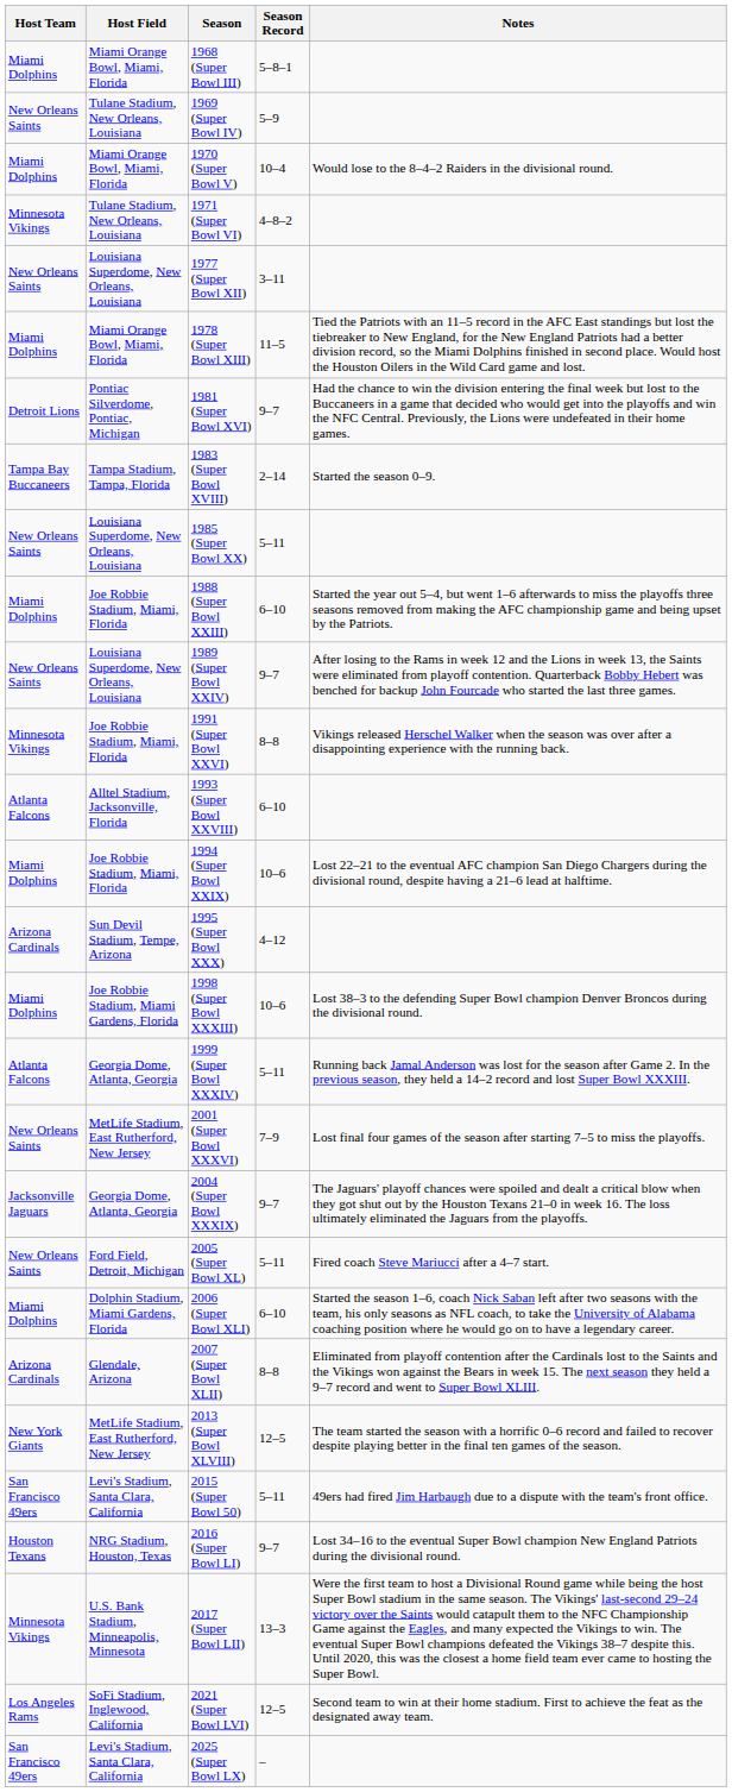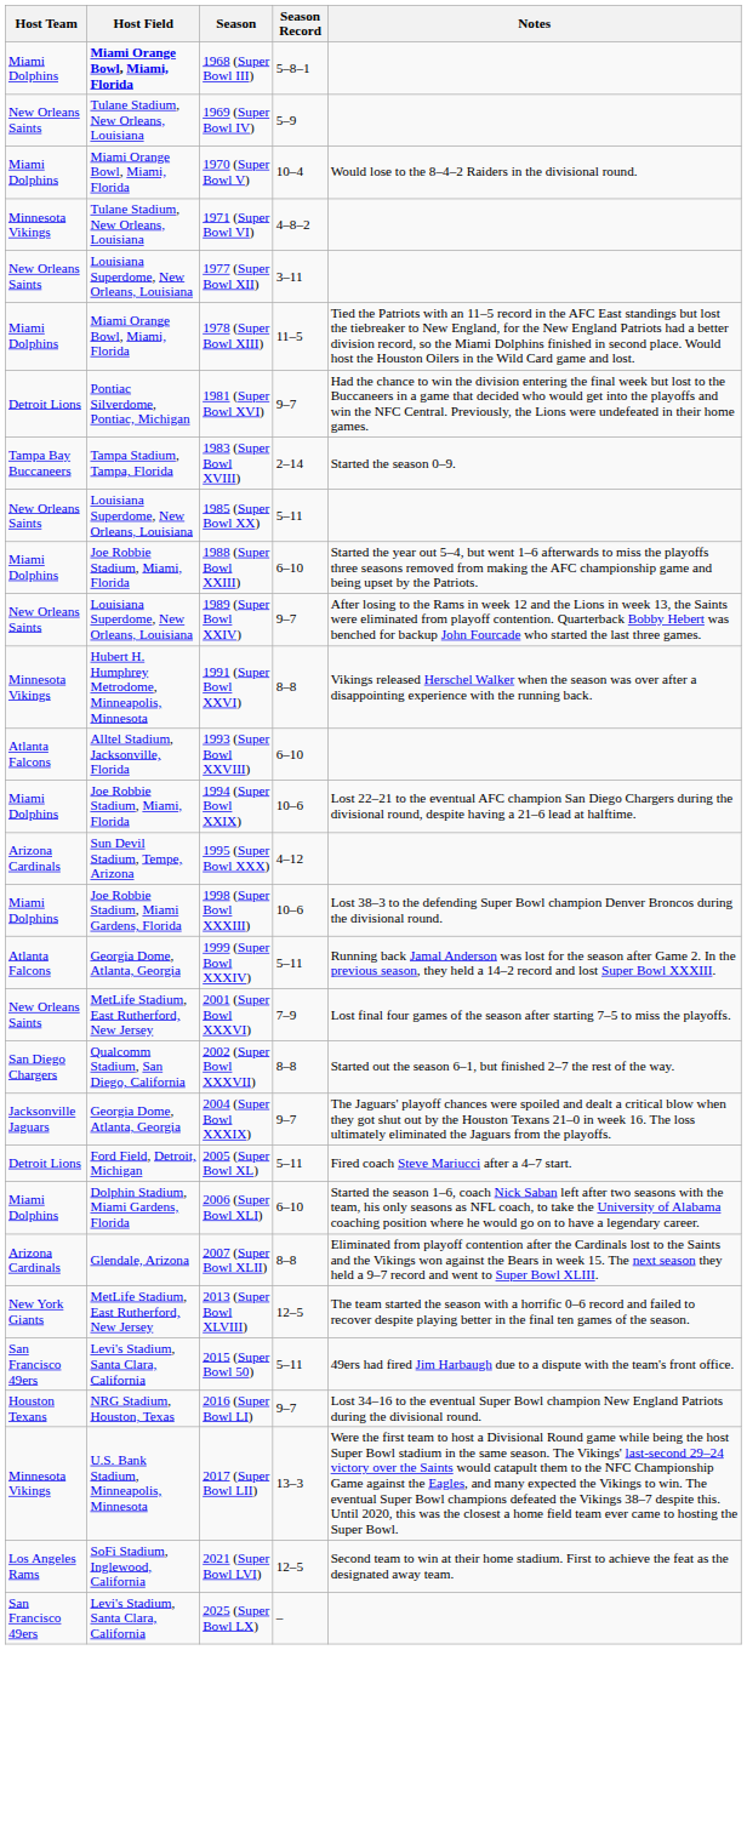 <table class="wikitable">
 <tr>
 <th>Host Team</th>
 <th>Host Field</th>
 <th>Season</th>
 <th>Season Record</th>
 <th>Notes</th>
 </tr>
 <tr>
 <td><a href='#'>Miami Dolphins</a></td>
-<td><a href='#'>Miami Orange Bowl</a>, <a href='#'>Miami, Florida</a></td>
+<td><strong><a href='#'>Miami Orange Bowl</a>, <a href='#'>Miami, Florida</a></strong></td>
 <td><a href='#'>1968</a> (<a href='#'>Super Bowl III</a>)</td>
 <td>5–8–1</td>
 <td></td>
 </tr>
 <tr>
 <td><a href='#'>New Orleans Saints</a></td>
 <td><a href='#'>Tulane Stadium</a>, <a href='#'>New Orleans, Louisiana</a></td>
 <td><a href='#'>1969</a> (<a href='#'>Super Bowl IV</a>)</td>
 <td>5–9</td>
 <td></td>
 </tr>
 <tr>
 <td><a href='#'>Miami Dolphins</a></td>
 <td><a href='#'>Miami Orange Bowl</a>, <a href='#'>Miami, Florida</a></td>
 <td><a href='#'>1970</a> (<a href='#'>Super Bowl V</a>)</td>
 <td>10–4</td>
 <td>Would lose to the 8–4–2 Raiders in the divisional round.</td>
 </tr>
 <tr>
 <td><a href='#'>Minnesota Vikings</a></td>
 <td><a href='#'>Tulane Stadium</a>, <a href='#'>New Orleans, Louisiana</a></td>
 <td><a href='#'>1971</a> (<a href='#'>Super Bowl VI</a>)</td>
 <td>4–8–2</td>
 <td></td>
 </tr>
 <tr>
 <td><a href='#'>New Orleans Saints</a></td>
 <td><a href='#'>Louisiana Superdome</a>, <a href='#'>New Orleans, Louisiana</a></td>
 <td><a href='#'>1977</a> (<a href='#'>Super Bowl XII</a>)</td>
 <td>3–11</td>
 <td></td>
 </tr>
 <tr>
 <td><a href='#'>Miami Dolphins</a></td>
 <td><a href='#'>Miami Orange Bowl</a>, <a href='#'>Miami, Florida</a></td>
 <td><a href='#'>1978</a> (<a href='#'>Super Bowl XIII</a>)</td>
 <td>11–5</td>
 <td>Tied the Patriots with an 11–5 record in the AFC East standings but lost the tiebreaker to New England, for the New England Patriots had a better division record, so the Miami Dolphins finished in second place. Would host the Houston Oilers in the Wild Card game and lost.</td>
 </tr>
 <tr>
 <td><a href='#'>Detroit Lions</a></td>
 <td><a href='#'>Pontiac Silverdome</a>, <a href='#'>Pontiac, Michigan</a></td>
 <td><a href='#'>1981</a> (<a href='#'>Super Bowl XVI</a>)</td>
 <td>9–7</td>
 <td>Had the chance to win the division entering the final week but lost to the Buccaneers in a game that decided who would get into the playoffs and win the NFC Central. Previously, the Lions were undefeated in their home games.</td>
 </tr>
 <tr>
 <td><a href='#'>Tampa Bay Buccaneers</a></td>
 <td><a href='#'>Tampa Stadium</a>, <a href='#'>Tampa, Florida</a></td>
 <td><a href='#'>1983</a> (<a href='#'>Super Bowl XVIII</a>)</td>
 <td>2–14</td>
 <td>Started the season 0–9.</td>
 </tr>
 <tr>
 <td><a href='#'>New Orleans Saints</a></td>
 <td><a href='#'>Louisiana Superdome</a>, <a href='#'>New Orleans, Louisiana</a></td>
 <td><a href='#'>1985</a> (<a href='#'>Super Bowl XX</a>)</td>
 <td>5–11</td>
 <td></td>
 </tr>
 <tr>
 <td><a href='#'>Miami Dolphins</a></td>
 <td><a href='#'>Joe Robbie Stadium</a>, <a href='#'>Miami, Florida</a></td>
 <td><a href='#'>1988</a> (<a href='#'>Super Bowl XXIII</a>)</td>
 <td>6–10</td>
 <td>Started the year out 5–4, but went 1–6 afterwards to miss the playoffs three seasons removed from making the AFC championship game and being upset by the Patriots.</td>
 </tr>
 <tr>
 <td><a href='#'>New Orleans Saints</a></td>
 <td><a href='#'>Louisiana Superdome</a>, <a href='#'>New Orleans, Louisiana</a></td>
 <td><a href='#'>1989</a> (<a href='#'>Super Bowl XXIV</a>)</td>
 <td>9–7</td>
 <td>After losing to the Rams in week 12 and the Lions in week 13, the Saints were eliminated from playoff contention. Quarterback <a href='#'>Bobby Hebert</a> was benched for backup <a href='#'>John Fourcade</a> who started the last three games.</td>
 </tr>
 <tr>
 <td><a href='#'>Minnesota Vikings</a></td>
-<td><a href='#'>Joe Robbie Stadium</a>, <a href='#'>Miami, Florida</a></td>
+<td><a href='#'>Hubert H. Humphrey Metrodome</a>, <a href='#'>Minneapolis, Minnesota</a></td>
 <td><a href='#'>1991</a> (<a href='#'>Super Bowl XXVI</a>)</td>
 <td>8–8</td>
 <td>Vikings released <a href='#'>Herschel Walker</a> when the season was over after a disappointing experience with the running back.</td>
 </tr>
 <tr>
 <td><a href='#'>Atlanta Falcons</a></td>
 <td><a href='#'>Alltel Stadium</a>, <a href='#'>Jacksonville, Florida</a></td>
 <td><a href='#'>1993</a> (<a href='#'>Super Bowl XXVIII</a>)</td>
 <td>6–10</td>
 <td></td>
 </tr>
 <tr>
 <td><a href='#'>Miami Dolphins</a></td>
 <td><a href='#'>Joe Robbie Stadium</a>, <a href='#'>Miami, Florida</a></td>
 <td><a href='#'>1994</a> (<a href='#'>Super Bowl XXIX</a>)</td>
 <td>10–6</td>
 <td>Lost 22–21 to the eventual AFC champion San Diego Chargers during the divisional round, despite having a 21–6 lead at halftime.</td>
 </tr>
 <tr>
 <td><a href='#'>Arizona Cardinals</a></td>
 <td><a href='#'>Sun Devil Stadium</a>, <a href='#'>Tempe, Arizona</a></td>
 <td><a href='#'>1995</a> (<a href='#'>Super Bowl XXX</a>)</td>
 <td>4–12</td>
 <td></td>
 </tr>
 <tr>
 <td><a href='#'>Miami Dolphins</a></td>
 <td><a href='#'>Joe Robbie Stadium</a>, <a href='#'>Miami Gardens, Florida</a></td>
 <td><a href='#'>1998</a> (<a href='#'>Super Bowl XXXIII</a>)</td>
 <td>10–6</td>
 <td>Lost 38–3 to the defending Super Bowl champion Denver Broncos during the divisional round.</td>
 </tr>
 <tr>
 <td><a href='#'>Atlanta Falcons</a></td>
 <td><a href='#'>Georgia Dome</a>, <a href='#'>Atlanta, Georgia</a></td>
 <td><a href='#'>1999</a> (<a href='#'>Super Bowl XXXIV</a>)</td>
 <td>5–11</td>
 <td>Running back <a href='#'>Jamal Anderson</a> was lost for the season after Game 2. In the <a href='#'>previous season</a>, they held a 14–2 record and lost <a href='#'>Super Bowl XXXIII</a>.</td>
 </tr>
 <tr>
 <td><a href='#'>New Orleans Saints</a></td>
 <td><a href='#'>MetLife Stadium</a>, <a href='#'>East Rutherford, New Jersey</a></td>
 <td><a href='#'>2001</a> (<a href='#'>Super Bowl XXXVI</a>)</td>
 <td>7–9</td>
 <td>Lost final four games of the season after starting 7–5 to miss the playoffs.</td>
 </tr>
 <tr>
+<td><a href='#'>San Diego Chargers</a></td>
+<td><a href='#'>Qualcomm Stadium</a>, <a href='#'>San Diego, California</a></td>
+<td><a href='#'>2002</a> (<a href='#'>Super Bowl XXXVII</a>)</td>
+<td>8–8</td>
+<td>Started out the season 6–1, but finished 2–7 the rest of the way.</td>
+</tr>
+<tr>
 <td><a href='#'>Jacksonville Jaguars</a></td>
 <td><a href='#'>Georgia Dome</a>, <a href='#'>Atlanta, Georgia</a></td>
 <td><a href='#'>2004</a> (<a href='#'>Super Bowl XXXIX</a>)</td>
 <td>9–7</td>
 <td>The Jaguars' playoff chances were spoiled and dealt a critical blow when they got shut out by the Houston Texans 21–0 in week 16. The loss ultimately eliminated the Jaguars from the playoffs.</td>
 </tr>
 <tr>
-<td><a href='#'>New Orleans Saints</a></td>
+<td><a href='#'>Detroit Lions</a></td>
 <td><a href='#'>Ford Field</a>, <a href='#'>Detroit, Michigan</a></td>
 <td><a href='#'>2005</a> (<a href='#'>Super Bowl XL</a>)</td>
 <td>5–11</td>
 <td>Fired coach <a href='#'>Steve Mariucci</a> after a 4–7 start.</td>
 </tr>
 <tr>
 <td><a href='#'>Miami Dolphins</a></td>
 <td><a href='#'>Dolphin Stadium</a>, <a href='#'>Miami Gardens, Florida</a></td>
 <td><a href='#'>2006</a> (<a href='#'>Super Bowl XLI</a>)</td>
 <td>6–10</td>
 <td>Started the season 1–6, coach <a href='#'>Nick Saban</a> left after two seasons with the team, his only seasons as NFL coach, to take the <a href='#'>University of Alabama</a> coaching position where he would go on to have a legendary career.</td>
 </tr>
 <tr>
 <td><a href='#'>Arizona Cardinals</a></td>
 <td> <a href='#'>Glendale, Arizona</a></td>
 <td><a href='#'>2007</a> (<a href='#'>Super Bowl XLII</a>)</td>
 <td>8–8</td>
 <td>Eliminated from playoff contention after the Cardinals lost to the Saints and the Vikings won against the Bears in week 15. The <a href='#'>next season</a> they held a 9–7 record and went to <a href='#'>Super Bowl XLIII</a>.</td>
 </tr>
 <tr>
 <td><a href='#'>New York Giants</a></td>
 <td><a href='#'>MetLife Stadium</a>, <a href='#'>East Rutherford, New Jersey</a></td>
 <td><a href='#'>2013</a> (<a href='#'>Super Bowl XLVIII</a>)</td>
 <td>12–5</td>
 <td>The team started the season with a horrific 0–6 record and failed to recover despite playing better in the final ten games of the season.</td>
 </tr>
 <tr>
 <td><a href='#'>San Francisco 49ers</a></td>
 <td><a href='#'>Levi's Stadium</a>, <a href='#'>Santa Clara, California</a></td>
 <td><a href='#'>2015</a> (<a href='#'>Super Bowl 50</a>)</td>
 <td>5–11</td>
 <td>49ers had fired <a href='#'>Jim Harbaugh</a> due to a dispute with the team's front office.</td>
 </tr>
 <tr>
 <td><a href='#'>Houston Texans</a></td>
 <td><a href='#'>NRG Stadium</a>, <a href='#'>Houston, Texas</a></td>
 <td><a href='#'>2016</a> (<a href='#'>Super Bowl LI</a>)</td>
 <td>9–7</td>
 <td>Lost 34–16 to the eventual Super Bowl champion New England Patriots during the divisional round.</td>
 </tr>
 <tr>
 <td><a href='#'>Minnesota Vikings</a></td>
 <td><a href='#'>U.S. Bank Stadium</a>, <a href='#'>Minneapolis, Minnesota</a></td>
 <td><a href='#'>2017</a> (<a href='#'>Super Bowl LII</a>)</td>
 <td>13–3</td>
 <td>Were the first team to host a Divisional Round game while being the host Super Bowl stadium in the same season. The Vikings' <a href='#'>last-second 29–24 victory over the Saints</a> would catapult them to the NFC Championship Game against the <a href='#'>Eagles</a>, and many expected the Vikings to win. The eventual Super Bowl champions defeated the Vikings 38–7 despite this. Until 2020, this was the closest a home field team ever came to hosting the Super Bowl.</td>
 </tr>
 <tr>
 <td><a href='#'>Los Angeles Rams</a></td>
 <td><a href='#'>SoFi Stadium</a>, <a href='#'>Inglewood, California</a></td>
 <td><a href='#'>2021</a> (<a href='#'>Super Bowl LVI</a>)</td>
 <td>12–5</td>
 <td>Second team to win at their home stadium. First to achieve the feat as the designated away team.</td>
 </tr>
 <tr>
 <td><a href='#'>San Francisco 49ers</a></td>
 <td><a href='#'>Levi's Stadium</a>, <a href='#'>Santa Clara, California</a></td>
 <td><a href='#'>2025</a> (<a href='#'>Super Bowl LX</a>)</td>
 <td>–</td>
 <td></td>
 </tr>
 </table>
